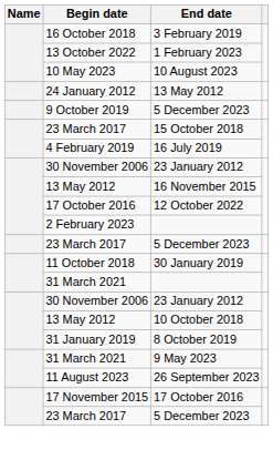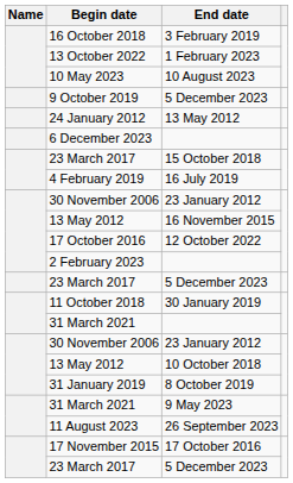 <table class="wikitable sortable plainrowheaders">
 <tr>
 <th scope="col">Name</th>
 <th scope="col">Begin date</th>
 <th scope="col">End date</th>
 <th scope="col" class="unsortable"></th>
 </tr>
 <tr>
 <th rowspan="3" scope="rowgroup"></th>
 <td>16 October 2018</td>
 <td>3 February 2019</td>
 <td rowspan="3"></td>
 </tr>
 <tr>
 <td>13 October 2022</td>
 <td>1 February 2023</td>
 </tr>
 <tr>
 <td>10 May 2023</td>
 <td>10 August 2023</td>
 </tr>
 <tr>
 <th scope="row"></th>
+<td>9 October 2019</td>
+<td>5 December 2023</td>
+<td></td>
+</tr>
+<tr>
+<th scope="row"></th>
 <td>24 January 2012</td>
 <td>13 May 2012</td>
 <td></td>
 </tr>
 <tr>
 <th scope="row"></th>
-<td>9 October 2019</td>
-<td>5 December 2023</td>
+<td>6 December 2023</td>
+<td></td>
 <td></td>
 </tr>
 <tr>
 <th rowspan="2" scope="rowgroup"></th>
 <td>23 March 2017</td>
 <td>15 October 2018</td>
 <td rowspan="2"></td>
 </tr>
 <tr>
 <td>4 February 2019</td>
 <td>16 July 2019</td>
 </tr>
 <tr>
 <th rowspan="4" scope="rowgroup"></th>
 <td>30 November 2006</td>
 <td>23 January 2012</td>
 <td rowspan="4"></td>
 </tr>
 <tr>
 <td>13 May 2012</td>
 <td>16 November 2015</td>
 </tr>
 <tr>
 <td>17 October 2016</td>
 <td>12 October 2022</td>
 </tr>
 <tr>
 <td>2 February 2023</td>
 <td></td>
 </tr>
 <tr>
 <th scope="row"></th>
 <td>23 March 2017</td>
 <td>5 December 2023</td>
 <td></td>
 </tr>
 <tr>
 <th rowspan="2" scope="rowgroup"></th>
 <td>11 October 2018</td>
 <td>30 January 2019</td>
 <td rowspan="2"></td>
 </tr>
 <tr>
 <td>31 March 2021</td>
 <td></td>
 </tr>
 <tr>
 <th rowspan="3" scope="rowgroup"></th>
 <td>30 November 2006</td>
 <td>23 January 2012</td>
 <td rowspan="3"></td>
 </tr>
 <tr>
 <td>13 May 2012</td>
 <td>10 October 2018</td>
 </tr>
 <tr>
 <td>31 January 2019</td>
 <td>8 October 2019</td>
 </tr>
 <tr>
 <th rowspan="2" scope="rowgroup"></th>
 <td>31 March 2021</td>
 <td>9 May 2023</td>
 <td rowspan="2"></td>
 </tr>
 <tr>
 <td>11 August 2023</td>
 <td>26 September 2023</td>
 </tr>
 <tr>
 <th rowspan="2" scope="rowgroup"></th>
 <td>17 November 2015</td>
 <td>17 October 2016</td>
 <td rowspan="2"></td>
 </tr>
 <tr>
 <td>23 March 2017</td>
 <td>5 December 2023</td>
 </tr>
 </table>
